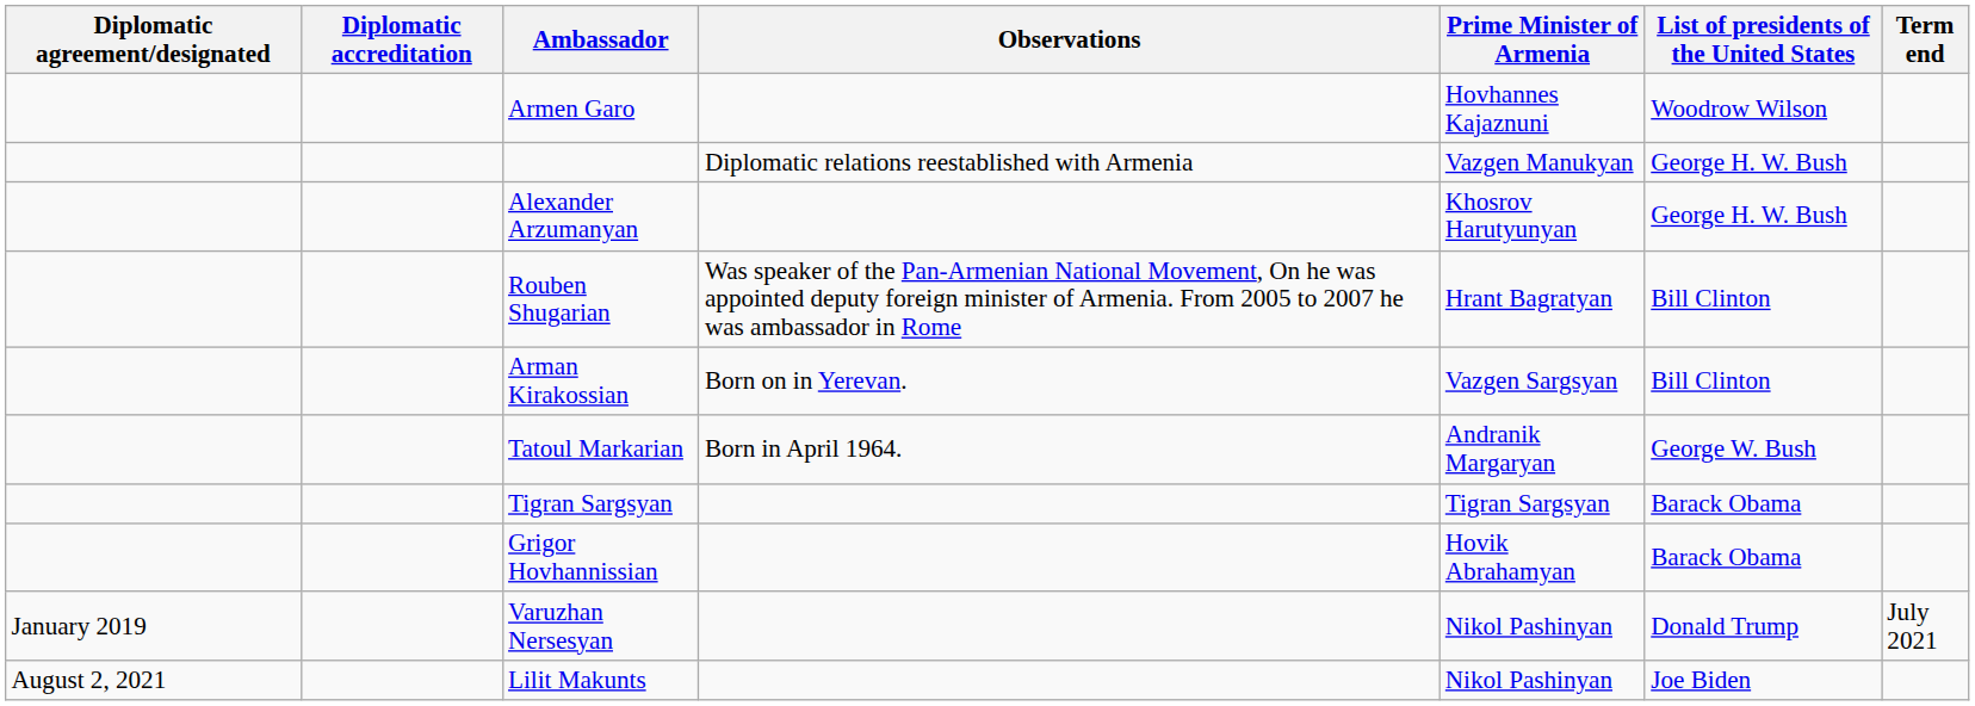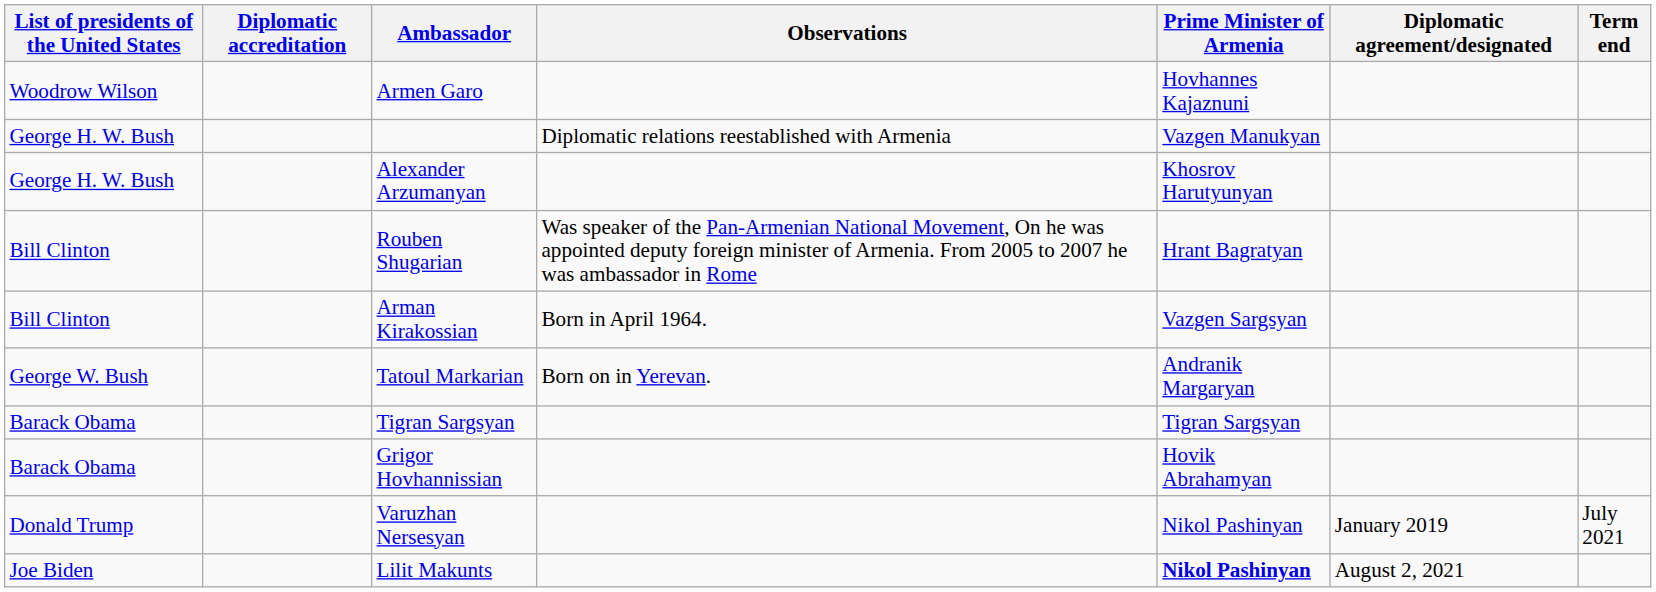 <table class="wikitable sortable">
 <tr>
-<th>Diplomatic agreement/designated</th>
+<th><a href='#'>List of presidents of the United States</a></th>
 <th><a href='#'>Diplomatic accreditation</a></th>
 <th><a href='#'>Ambassador</a></th>
 <th>Observations</th>
 <th><a href='#'>Prime Minister of Armenia</a></th>
-<th><a href='#'>List of presidents of the United States</a></th>
+<th>Diplomatic agreement/designated</th>
 <th>Term end</th>
 </tr>
 <tr>
-<td></td>
+<td><a href='#'>Woodrow Wilson</a></td>
 <td></td>
 <td><a href='#'>Armen Garo</a></td>
 <td></td>
 <td><a href='#'>Hovhannes Kajaznuni</a></td>
-<td><a href='#'>Woodrow Wilson</a></td>
+<td></td>
 <td></td>
 </tr>
 <tr>
-<td></td>
+<td><a href='#'>George H. W. Bush</a></td>
 <td></td>
 <td></td>
 <td>Diplomatic relations reestablished with Armenia</td>
 <td><a href='#'>Vazgen Manukyan</a></td>
-<td><a href='#'>George H. W. Bush</a></td>
+<td></td>
 <td></td>
 </tr>
 <tr>
-<td></td>
+<td><a href='#'>George H. W. Bush</a></td>
 <td></td>
 <td><a href='#'>Alexander Arzumanyan</a></td>
 <td></td>
 <td><a href='#'>Khosrov Harutyunyan</a></td>
-<td><a href='#'>George H. W. Bush</a></td>
+<td></td>
 <td></td>
 </tr>
 <tr>
-<td></td>
+<td><a href='#'>Bill Clinton</a></td>
 <td></td>
 <td><a href='#'>Rouben Shugarian</a></td>
 <td>Was speaker of the  <a href='#'>Pan-Armenian National Movement</a>, On  he was appointed deputy foreign minister of Armenia. From 2005 to 2007 he was ambassador in <a href='#'>Rome</a></td>
 <td><a href='#'>Hrant Bagratyan</a></td>
-<td><a href='#'>Bill Clinton</a></td>
+<td></td>
 <td></td>
 </tr>
 <tr>
-<td></td>
+<td><a href='#'>Bill Clinton</a></td>
 <td></td>
 <td><a href='#'>Arman Kirakossian</a></td>
-<td>Born on  in <a href='#'>Yerevan</a>.</td>
+<td>Born in April 1964.</td>
 <td><a href='#'>Vazgen Sargsyan</a></td>
-<td><a href='#'>Bill Clinton</a></td>
+<td></td>
 <td></td>
 </tr>
 <tr>
-<td></td>
+<td><a href='#'>George W. Bush</a></td>
 <td></td>
 <td><a href='#'>Tatoul Markarian</a></td>
-<td>Born in April 1964.</td>
+<td>Born on  in <a href='#'>Yerevan</a>.</td>
 <td><a href='#'>Andranik Margaryan</a></td>
-<td><a href='#'>George W. Bush</a></td>
+<td></td>
 <td></td>
 </tr>
 <tr>
-<td></td>
+<td><a href='#'>Barack Obama</a></td>
 <td></td>
 <td><a href='#'>Tigran Sargsyan</a></td>
 <td></td>
 <td><a href='#'>Tigran Sargsyan</a></td>
-<td><a href='#'>Barack Obama</a></td>
+<td></td>
 <td></td>
 </tr>
 <tr>
-<td></td>
+<td><a href='#'>Barack Obama</a></td>
 <td></td>
 <td><a href='#'>Grigor Hovhannissian</a></td>
 <td></td>
 <td><a href='#'>Hovik Abrahamyan</a></td>
-<td><a href='#'>Barack Obama</a></td>
+<td></td>
 <td></td>
 </tr>
 <tr>
-<td>January 2019</td>
+<td><a href='#'>Donald Trump</a></td>
 <td></td>
 <td><a href='#'>Varuzhan Nersesyan</a></td>
 <td></td>
 <td><a href='#'>Nikol Pashinyan</a></td>
-<td><a href='#'>Donald Trump</a></td>
+<td>January 2019</td>
 <td>July 2021</td>
 </tr>
 <tr>
-<td>August 2, 2021</td>
+<td><a href='#'>Joe Biden</a></td>
 <td></td>
 <td><a href='#'>Lilit Makunts</a></td>
 <td></td>
-<td><a href='#'>Nikol Pashinyan</a></td>
-<td><a href='#'>Joe Biden</a></td>
+<td><strong><a href='#'>Nikol Pashinyan</a></strong></td>
+<td>August 2, 2021</td>
 <td></td>
 </tr>
 </table>
